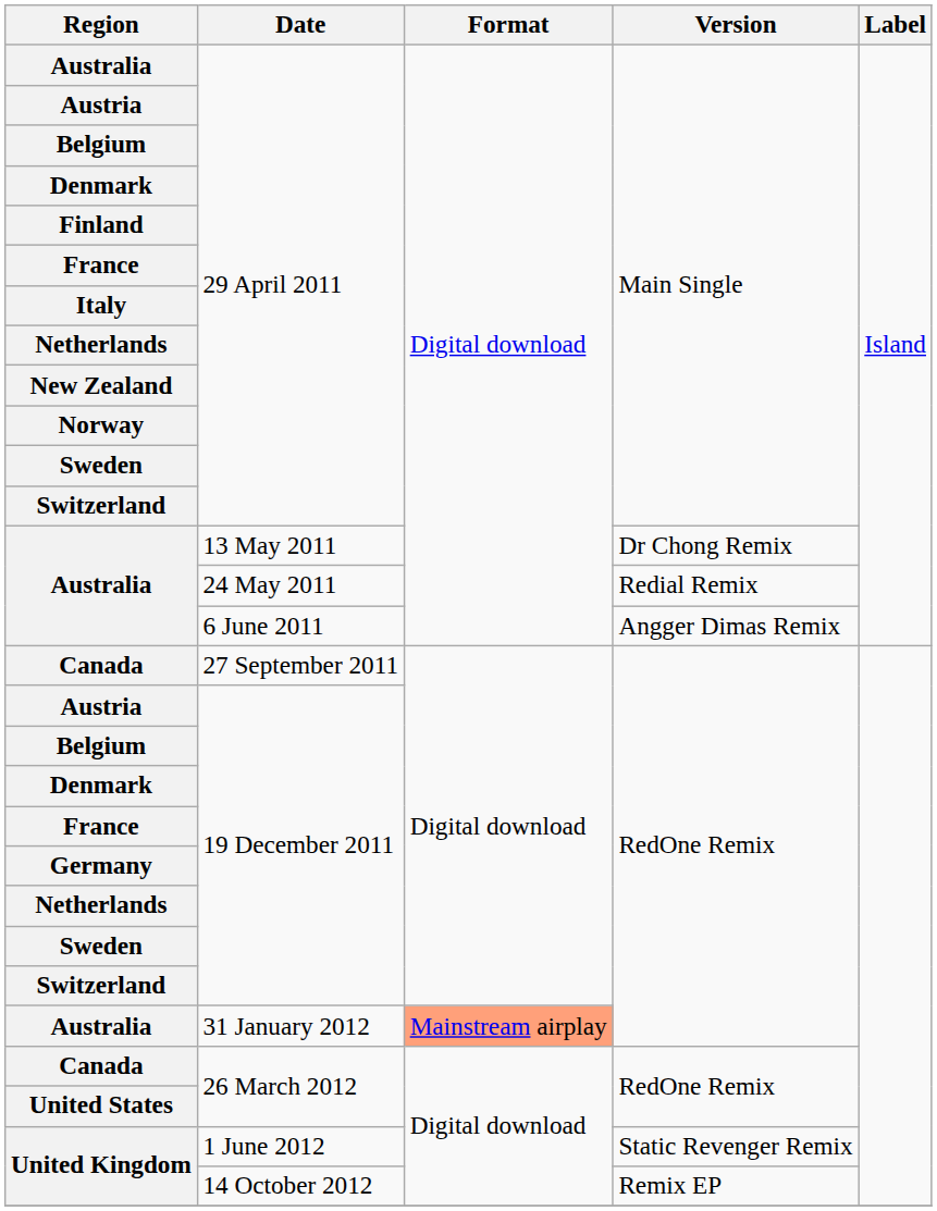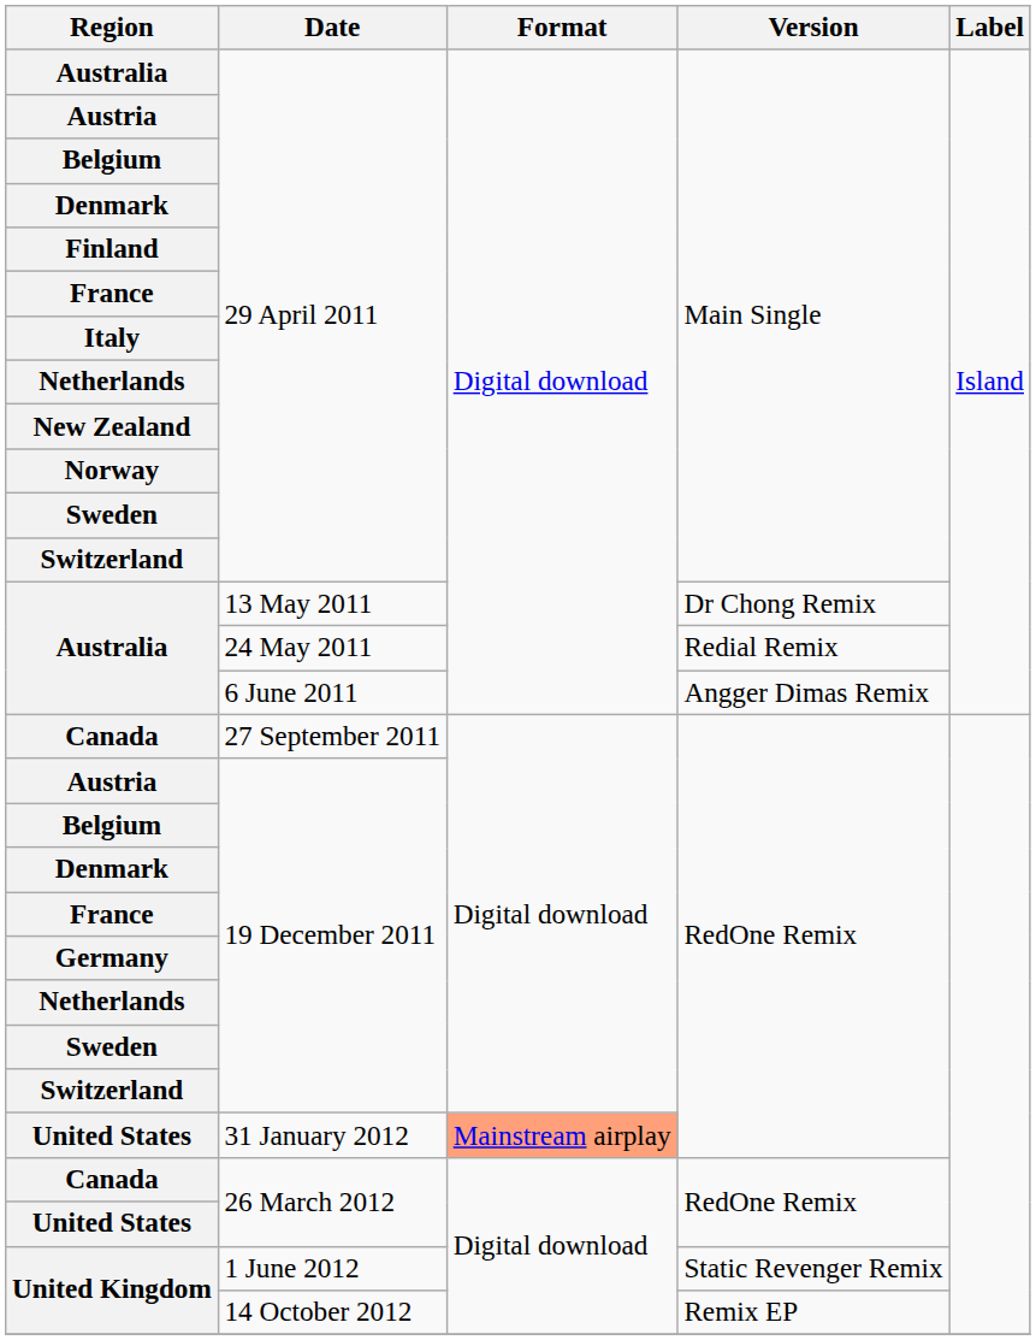 <table class="wikitable plainrowheaders">
 <tr>
 <th scope="col">Region</th>
 <th scope="col">Date</th>
 <th scope="col">Format</th>
 <th scope="col">Version</th>
 <th scope="col">Label</th>
 </tr>
 <tr>
 <th scope="row">Australia</th>
 <td rowspan="12">29 April 2011</td>
 <td rowspan="15"><a href='#'>Digital download</a></td>
 <td rowspan="12">Main Single</td>
 <td rowspan="15"><a href='#'>Island</a></td>
 </tr>
 <tr>
 <th scope="row">Austria</th>
 </tr>
 <tr>
 <th scope="row">Belgium</th>
 </tr>
 <tr>
 <th scope="row">Denmark</th>
 </tr>
 <tr>
 <th scope="row">Finland</th>
 </tr>
 <tr>
 <th scope="row">France</th>
 </tr>
 <tr>
 <th scope="row">Italy</th>
 </tr>
 <tr>
 <th scope="row">Netherlands</th>
 </tr>
 <tr>
 <th scope="row">New Zealand</th>
 </tr>
 <tr>
 <th scope="row">Norway</th>
 </tr>
 <tr>
 <th scope="row">Sweden</th>
 </tr>
 <tr>
 <th scope="row">Switzerland</th>
 </tr>
 <tr>
 <th scope="row" rowspan="3">Australia</th>
 <td>13 May 2011</td>
 <td>Dr Chong Remix</td>
 </tr>
 <tr>
 <td>24 May 2011</td>
 <td>Redial Remix</td>
 </tr>
 <tr>
 <td>6 June 2011</td>
 <td>Angger Dimas Remix</td>
 </tr>
 <tr>
 <th scope="row">Canada</th>
 <td>27 September 2011</td>
 <td rowspan="9">Digital download</td>
 <td rowspan="10">RedOne Remix</td>
 <td rowspan="14"></td>
 </tr>
 <tr>
 <th scope="row">Austria</th>
 <td rowspan="8">19 December 2011</td>
 </tr>
 <tr>
 <th scope="row">Belgium</th>
 </tr>
 <tr>
 <th scope="row">Denmark</th>
 </tr>
 <tr>
 <th scope="row">France</th>
 </tr>
 <tr>
 <th scope="row">Germany</th>
 </tr>
 <tr>
 <th scope="row">Netherlands</th>
 </tr>
 <tr>
 <th scope="row">Sweden</th>
 </tr>
 <tr>
 <th scope="row">Switzerland</th>
 </tr>
 <tr>
-<th scope="row">Australia</th>
+<th scope="row">United States</th>
 <td>31 January 2012</td>
 <td style="background: lightsalmon;"><a href='#'>Mainstream</a> airplay</td>
 </tr>
 <tr>
 <th scope="row">Canada</th>
 <td rowspan="2">26 March 2012</td>
 <td rowspan="4">Digital download</td>
 <td rowspan="2">RedOne Remix </td>
 </tr>
 <tr>
 <th scope="row">United States</th>
 </tr>
 <tr>
 <th scope="row" rowspan="2">United Kingdom</th>
 <td>1 June 2012</td>
 <td>Static Revenger Remix</td>
 </tr>
 <tr>
 <td>14 October 2012</td>
 <td>Remix EP</td>
 </tr>
 <tr>
 </tr>
 </table>
